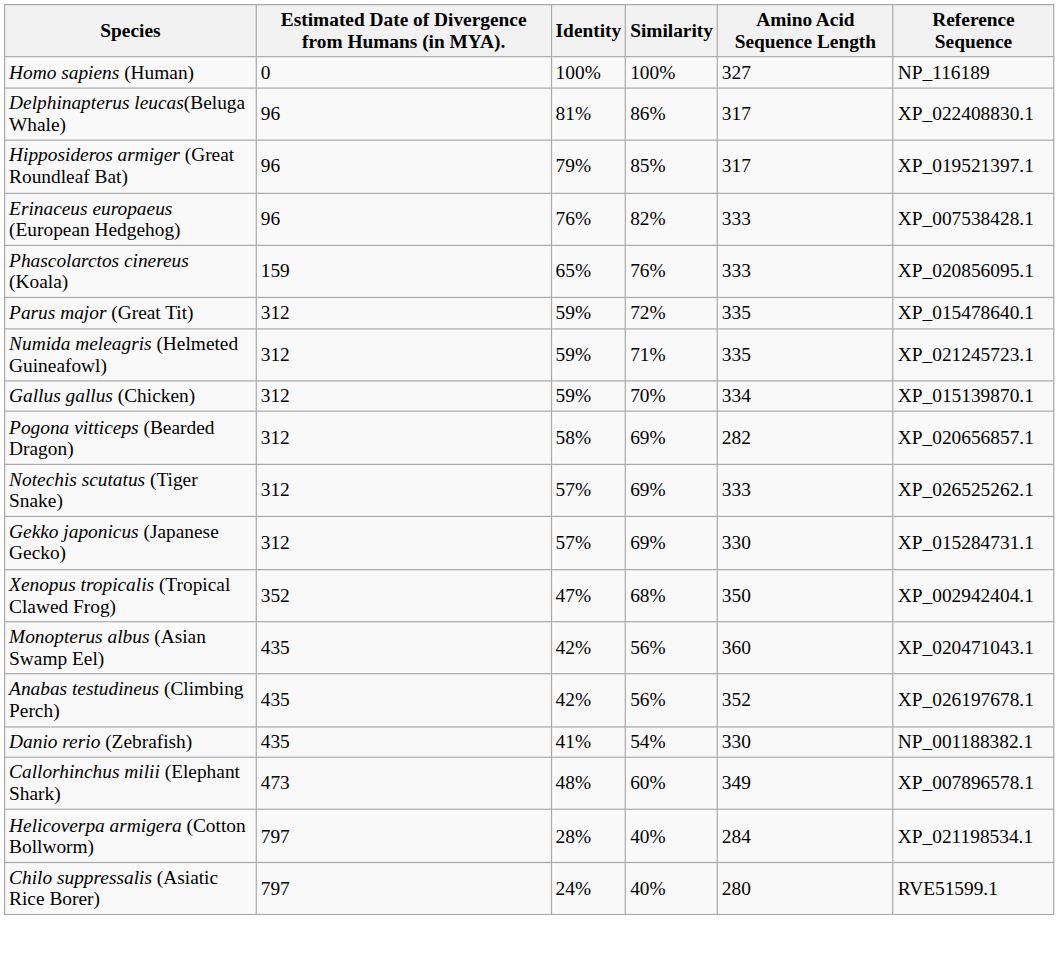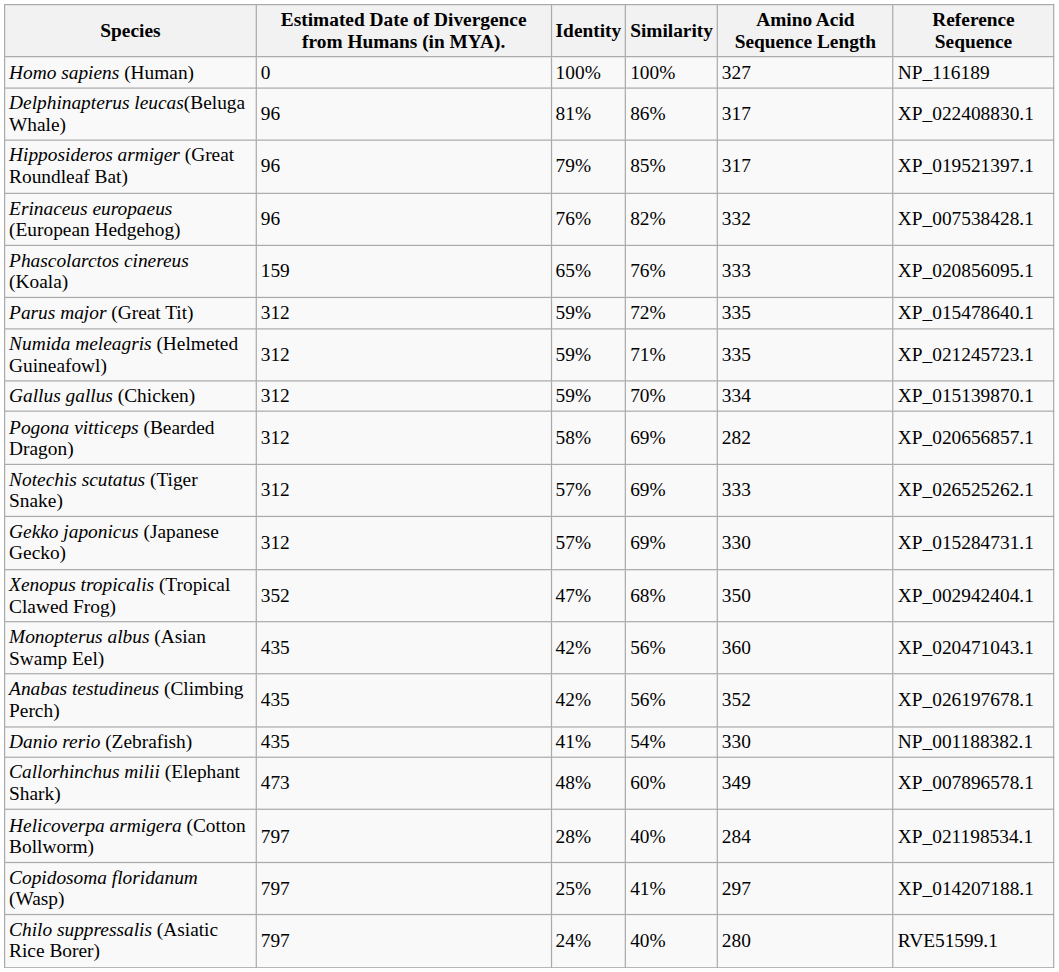 <table class="wikitable">
 <tr>
 <th>Species</th>
 <th>Estimated Date of Divergence from Humans (in MYA).</th>
 <th>Identity</th>
 <th>Similarity</th>
 <th>Amino Acid Sequence Length</th>
 <th>Reference Sequence</th>
 </tr>
 <tr>
 <td><em>Homo sapiens</em> (Human)</td>
 <td>0</td>
 <td>100%</td>
 <td>100%</td>
 <td>327</td>
 <td>NP_116189</td>
 </tr>
 <tr>
 <td><em>Delphinapterus leucas</em>(Beluga Whale)</td>
 <td>96</td>
 <td>81%</td>
 <td>86%</td>
 <td>317</td>
 <td>XP_022408830.1</td>
 </tr>
 <tr>
 <td><em>Hipposideros armiger</em> (Great Roundleaf Bat)</td>
 <td>96</td>
 <td>79%</td>
 <td>85%</td>
 <td>317</td>
 <td>XP_019521397.1</td>
 </tr>
 <tr>
 <td><em>Erinaceus europaeus</em> (European Hedgehog)</td>
 <td>96</td>
 <td>76%</td>
 <td>82%</td>
-<td>333</td>
+<td>332</td>
 <td>XP_007538428.1</td>
 </tr>
 <tr>
 <td><em>Phascolarctos cinereus</em> (Koala)</td>
 <td>159</td>
 <td>65%</td>
 <td>76%</td>
 <td>333</td>
 <td>XP_020856095.1</td>
 </tr>
 <tr>
 <td><em>Parus major</em> (Great Tit)</td>
 <td>312</td>
 <td>59%</td>
 <td>72%</td>
 <td>335</td>
 <td>XP_015478640.1</td>
 </tr>
 <tr>
 <td><em>Numida meleagris</em> (Helmeted Guineafowl)</td>
 <td>312</td>
 <td>59%</td>
 <td>71%</td>
 <td>335</td>
 <td>XP_021245723.1</td>
 </tr>
 <tr>
 <td><em>Gallus gallus</em> (Chicken)</td>
 <td>312</td>
 <td>59%</td>
 <td>70%</td>
 <td>334</td>
 <td>XP_015139870.1</td>
 </tr>
 <tr>
 <td><em>Pogona vitticeps</em> (Bearded Dragon)</td>
 <td>312</td>
 <td>58%</td>
 <td>69%</td>
 <td>282</td>
 <td>XP_020656857.1</td>
 </tr>
 <tr>
 <td><em>Notechis scutatus</em> (Tiger Snake)</td>
 <td>312</td>
 <td>57%</td>
 <td>69%</td>
 <td>333</td>
 <td>XP_026525262.1</td>
 </tr>
 <tr>
 <td><em>Gekko japonicus</em> (Japanese Gecko)</td>
 <td>312</td>
 <td>57%</td>
 <td>69%</td>
 <td>330</td>
 <td>XP_015284731.1</td>
 </tr>
 <tr>
 <td><em>Xenopus tropicalis</em> (Tropical Clawed Frog)</td>
 <td>352</td>
 <td>47%</td>
 <td>68%</td>
 <td>350</td>
 <td>XP_002942404.1</td>
 </tr>
 <tr>
 <td><em>Monopterus albus</em> (Asian Swamp Eel)</td>
 <td>435</td>
 <td>42%</td>
 <td>56%</td>
 <td>360</td>
 <td>XP_020471043.1</td>
 </tr>
 <tr>
 <td><em>Anabas testudineus</em> (Climbing Perch)</td>
 <td>435</td>
 <td>42%</td>
 <td>56%</td>
 <td>352</td>
 <td>XP_026197678.1</td>
 </tr>
 <tr>
 <td><em>Danio rerio</em> (Zebrafish)</td>
 <td>435</td>
 <td>41%</td>
 <td>54%</td>
 <td>330</td>
 <td>NP_001188382.1</td>
 </tr>
 <tr>
 <td><em>Callorhinchus milii</em> (Elephant Shark)</td>
 <td>473</td>
 <td>48%</td>
 <td>60%</td>
 <td>349</td>
 <td>XP_007896578.1</td>
 </tr>
 <tr>
 <td><em>Helicoverpa armigera</em> (Cotton Bollworm)</td>
 <td>797</td>
 <td>28%</td>
 <td>40%</td>
 <td>284</td>
 <td>XP_021198534.1</td>
 </tr>
 <tr>
+<td><em>Copidosoma floridanum</em> (Wasp)</td>
+<td>797</td>
+<td>25%</td>
+<td>41%</td>
+<td>297</td>
+<td>XP_014207188.1</td>
+</tr>
+<tr>
 <td><em>Chilo suppressalis</em> (Asiatic Rice Borer)</td>
 <td>797</td>
 <td>24%</td>
 <td>40%</td>
 <td>280</td>
 <td>RVE51599.1</td>
 </tr>
 </table>
